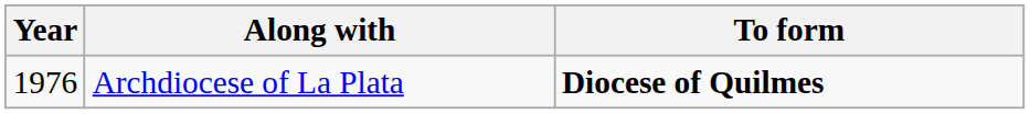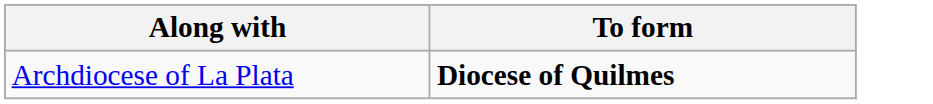 <table class="wikitable">
 <tr>
-<th>Year</th>
 <th width="225">Along with</th>
 <th width="225">To form</th>
 </tr>
 <tr valign="top">
-<td>1976</td>
 <td><a href='#'>Archdiocese of La Plata</a></td>
 <td><strong>Diocese of Quilmes</strong></td>
 </tr>
 </table>
